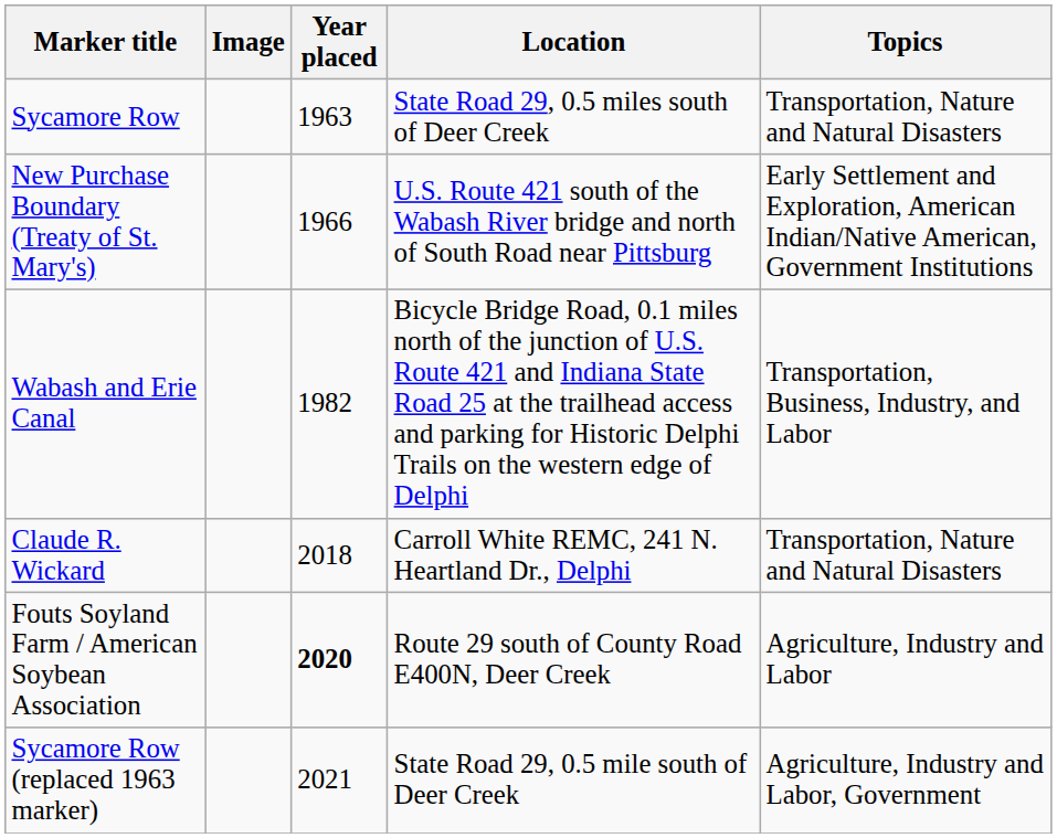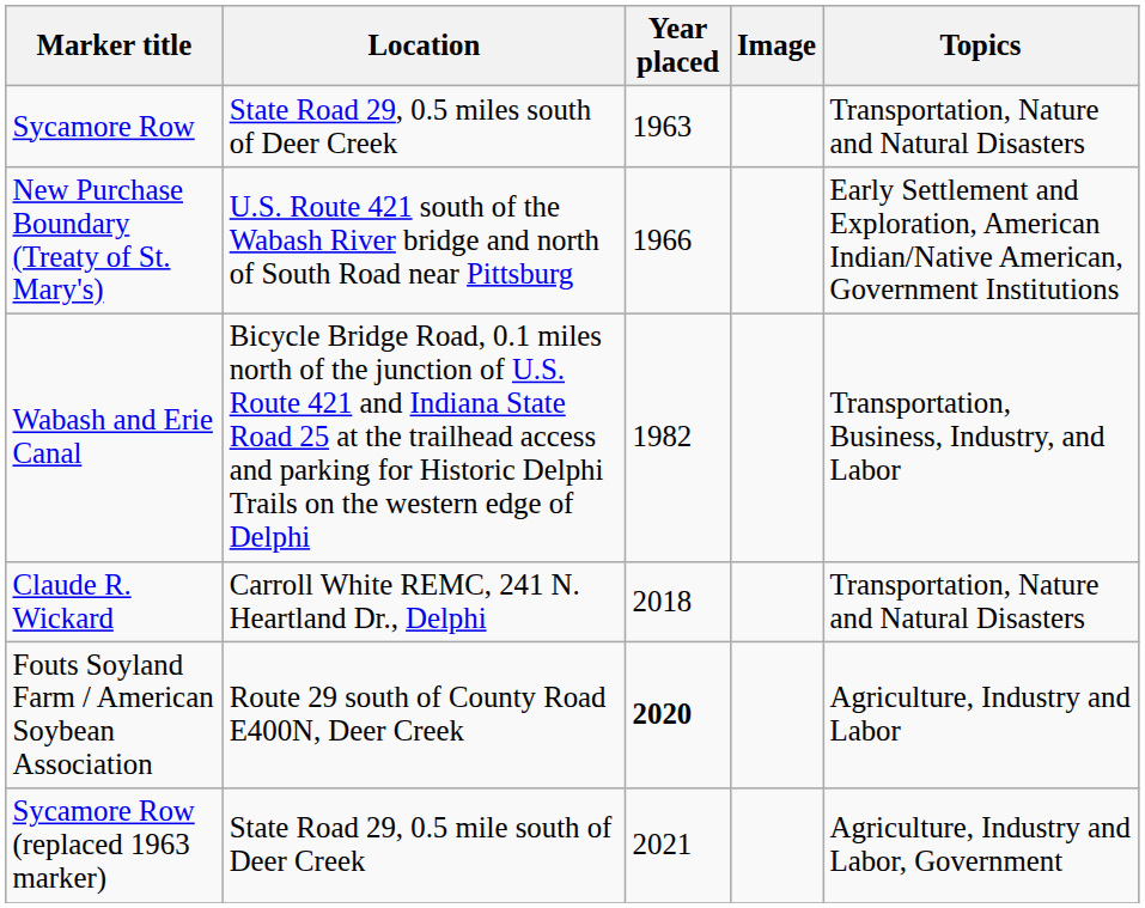 <table class="wikitable sortable" style="width:98%">
 <tr>
 <th>Marker title</th>
+<th>Location</th>
+<th>Year placed</th>
 <th class="unsortable">Image</th>
-<th>Year placed</th>
-<th>Location</th>
 <th>Topics</th>
 </tr>
 <tr>
 <td><a href='#'>Sycamore Row</a></td>
+<td><a href='#'>State Road 29</a>, 0.5 miles south of Deer Creek<br><small></small></td>
+<td>1963</td>
 <td></td>
-<td>1963</td>
-<td><a href='#'>State Road 29</a>, 0.5 miles south of Deer Creek<br><small></small></td>
 <td>Transportation, Nature and Natural Disasters</td>
 </tr>
 <tr ->
 <td><a href='#'>New Purchase Boundary (Treaty of St. Mary's)</a></td>
+<td><a href='#'>U.S. Route 421</a> south of the <a href='#'>Wabash River</a> bridge and north of South Road near <a href='#'>Pittsburg</a><br><small></small></td>
+<td>1966</td>
 <td></td>
-<td>1966</td>
-<td><a href='#'>U.S. Route 421</a> south of the <a href='#'>Wabash River</a> bridge and north of South Road near <a href='#'>Pittsburg</a><br><small></small></td>
 <td>Early Settlement and Exploration, American Indian/Native American, Government Institutions</td>
 </tr>
 <tr ->
 <td><a href='#'>Wabash and Erie Canal</a></td>
+<td>Bicycle Bridge Road, 0.1 miles north of the junction of <a href='#'>U.S. Route 421</a> and <a href='#'>Indiana State Road 25</a> at the trailhead access and parking for Historic Delphi Trails on the western edge of <a href='#'>Delphi</a><br><small></small></td>
+<td>1982</td>
 <td></td>
-<td>1982</td>
-<td>Bicycle Bridge Road, 0.1 miles north of the junction of <a href='#'>U.S. Route 421</a> and <a href='#'>Indiana State Road 25</a> at the trailhead access and parking for Historic Delphi Trails on the western edge of <a href='#'>Delphi</a><br><small></small></td>
 <td>Transportation, Business, Industry, and Labor</td>
 </tr>
 <tr>
 <td><a href='#'>Claude R. Wickard</a></td>
+<td>Carroll White REMC, 241 N. Heartland Dr., <a href='#'>Delphi</a><br><small></small></td>
+<td>2018</td>
 <td></td>
-<td>2018</td>
-<td>Carroll White REMC, 241 N. Heartland Dr., <a href='#'>Delphi</a><br><small></small></td>
 <td>Transportation, Nature and Natural Disasters</td>
 </tr>
 <tr>
 <td>Fouts Soyland Farm / American Soybean Association</td>
+<td>Route 29 south of County Road E400N, Deer Creek <br><small></small></td>
+<td><strong>2020</strong></td>
 <td></td>
-<td><strong>2020</strong></td>
-<td>Route 29 south of County Road E400N, Deer Creek <br><small></small></td>
 <td>Agriculture, Industry and Labor</td>
 </tr>
 <tr>
 <td><a href='#'>Sycamore Row</a> (replaced 1963 marker)</td>
+<td>State Road 29, 0.5 mile south of Deer Creek <br><small></small></td>
+<td>2021</td>
 <td></td>
-<td>2021</td>
-<td>State Road 29, 0.5 mile south of Deer Creek <br><small></small></td>
 <td>Agriculture, Industry and Labor, Government</td>
 </tr>
 </table>
